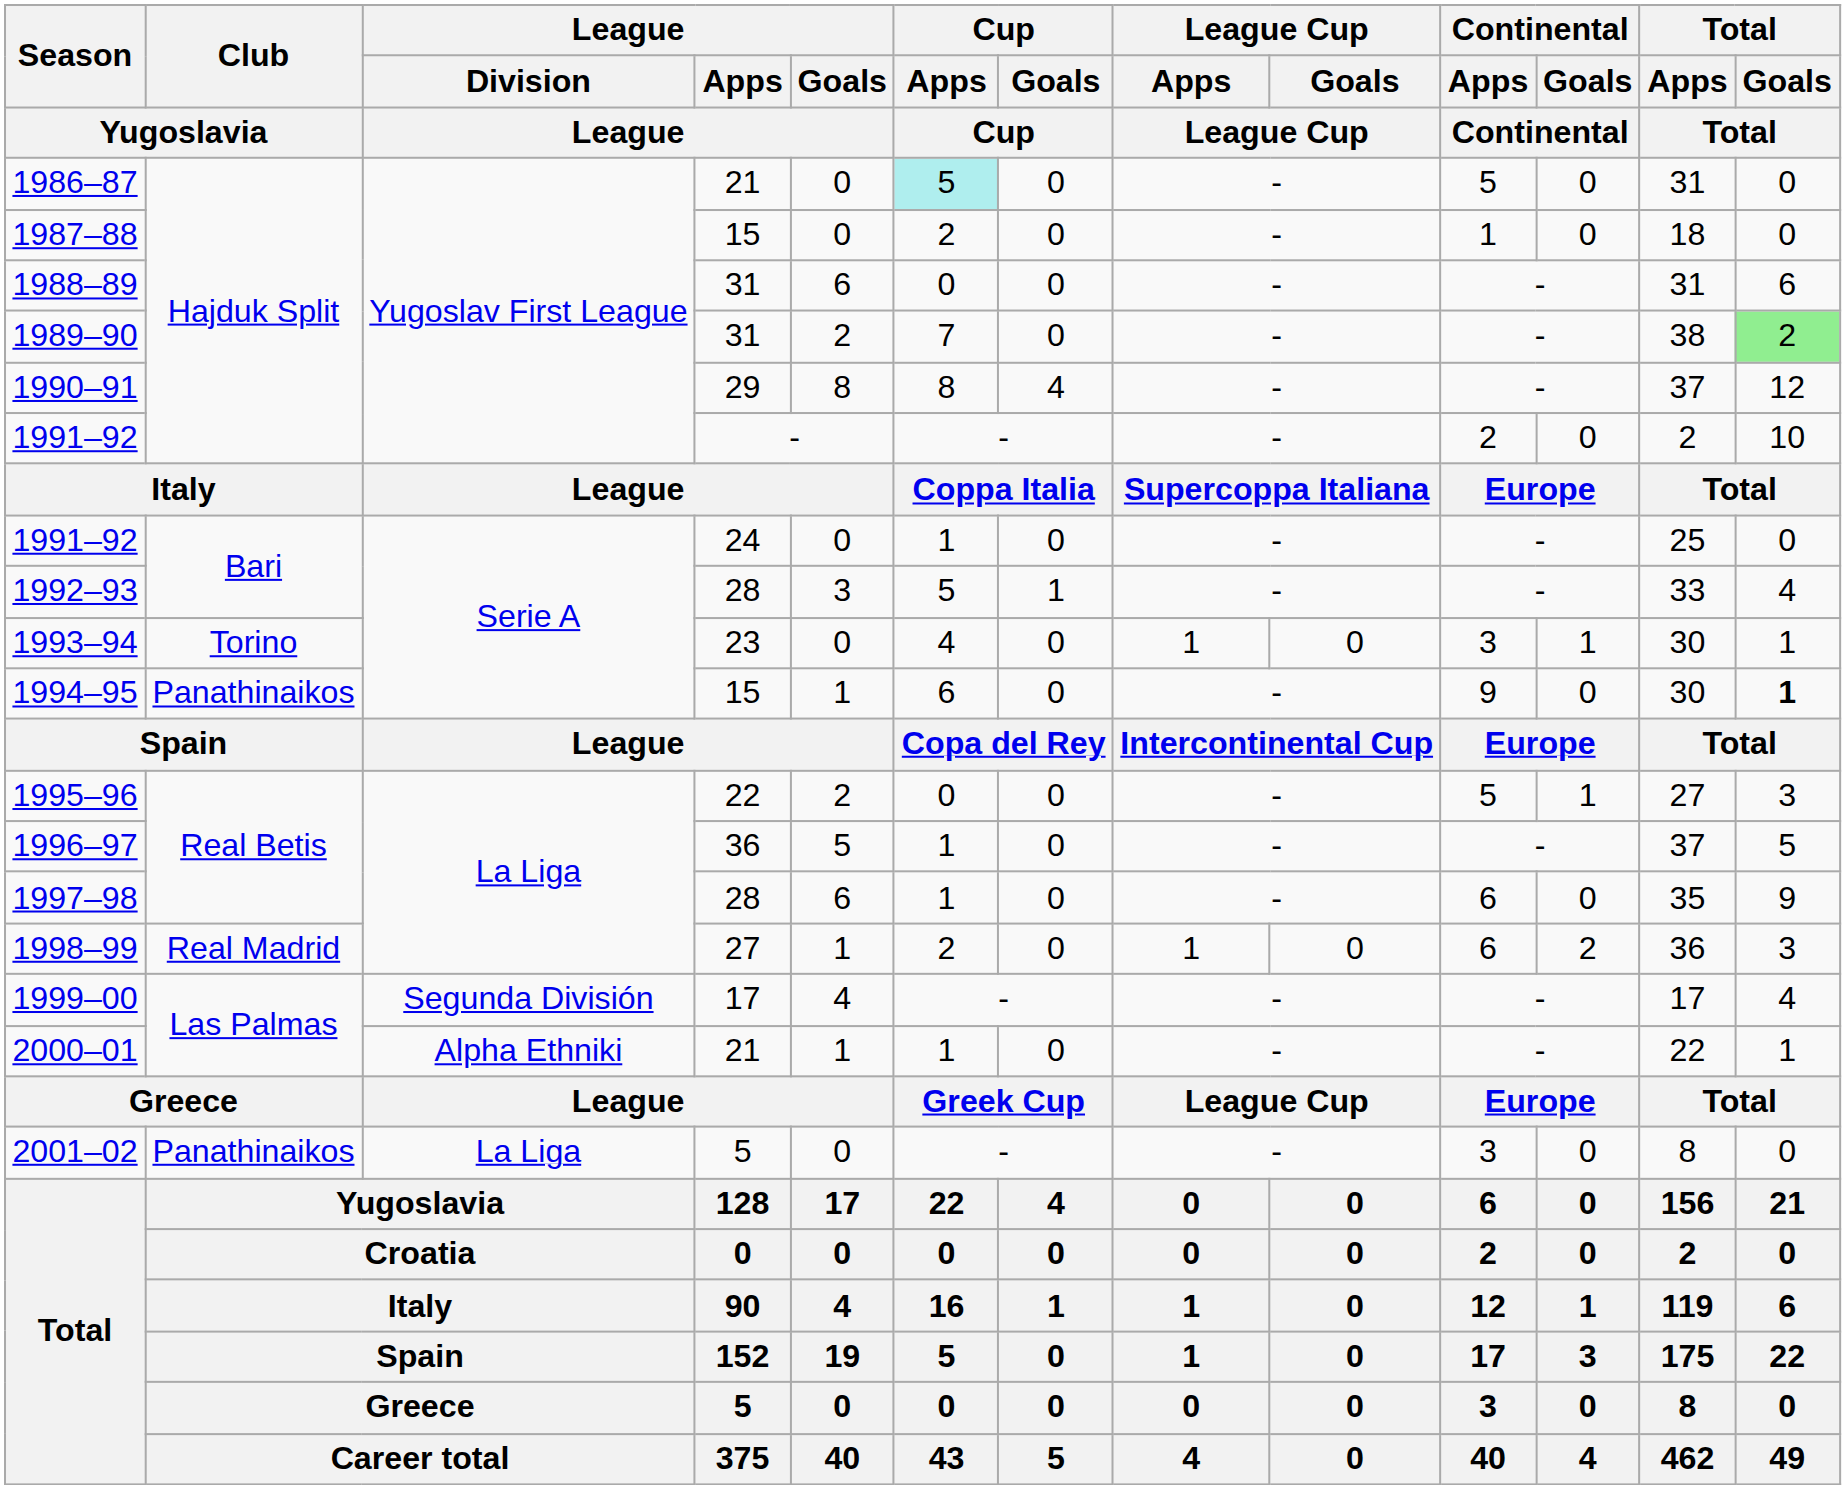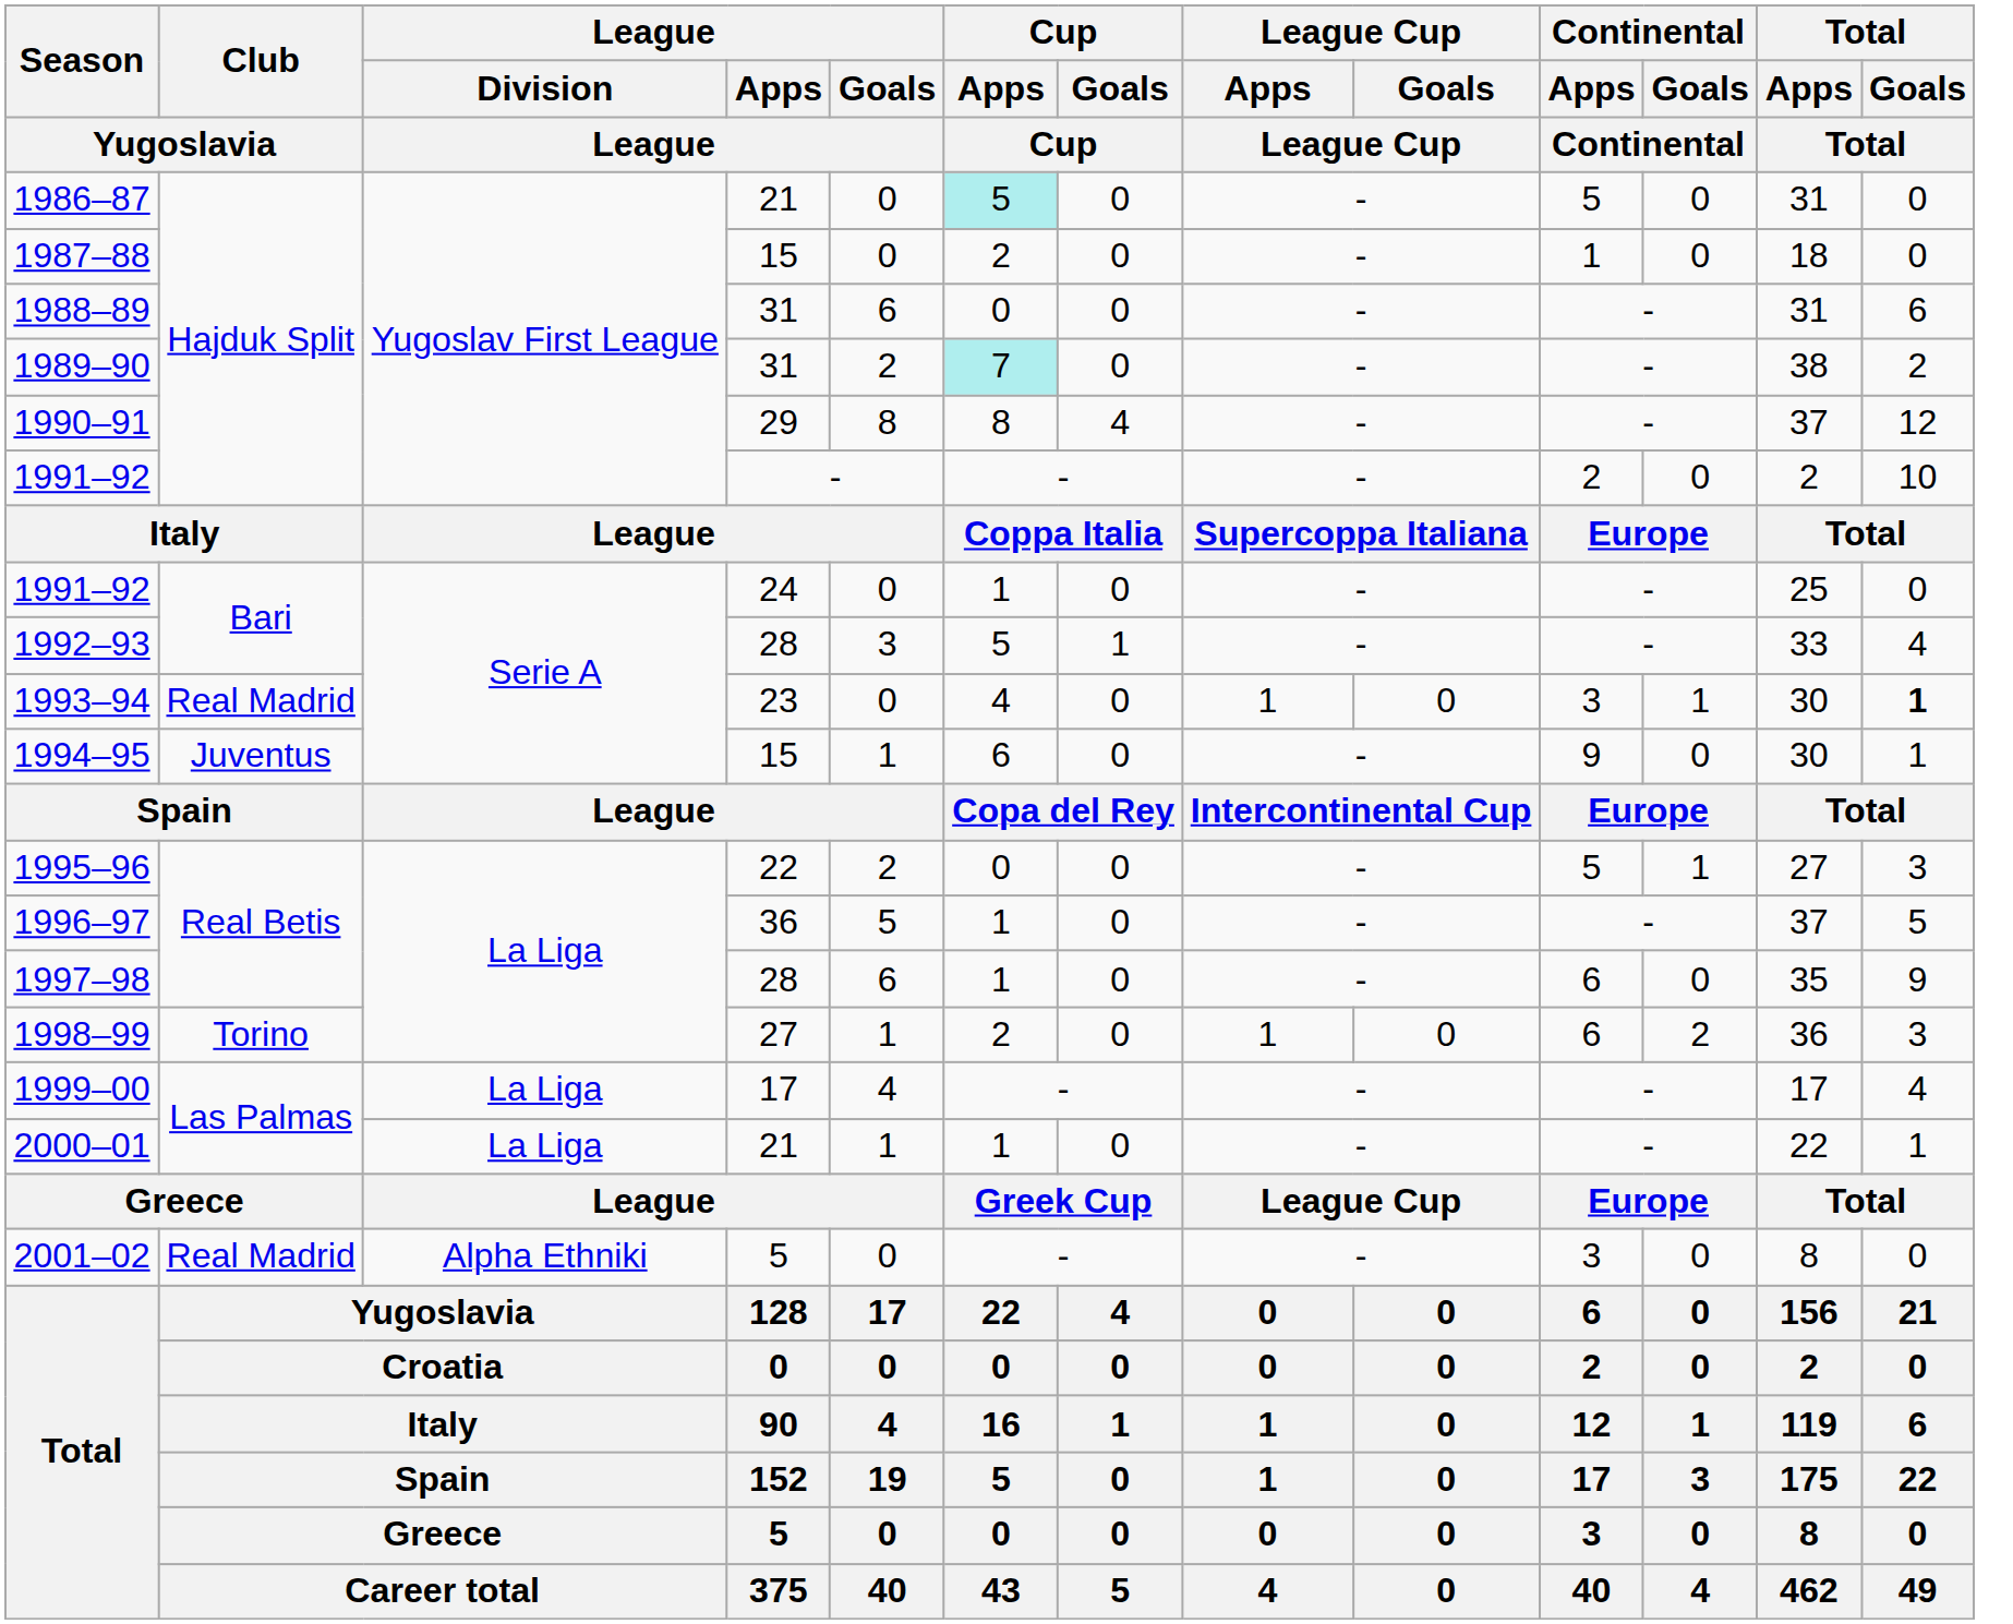 <table class="wikitable" style="text-align:center">
 <tr>
 <th rowspan="2">Season</th>
 <th rowspan="2">Club</th>
 <th colspan="3">League</th>
 <th colspan="2">Cup</th>
 <th colspan="2">League Cup</th>
 <th colspan="2">Continental</th>
 <th colspan="2">Total</th>
 </tr>
 <tr>
 <th>Division</th>
 <th>Apps</th>
 <th>Goals</th>
 <th>Apps</th>
 <th>Goals</th>
 <th>Apps</th>
 <th>Goals</th>
 <th>Apps</th>
 <th>Goals</th>
 <th>Apps</th>
 <th>Goals</th>
 </tr>
 <tr>
 <th colspan="2">Yugoslavia</th>
 <th colspan="3">League</th>
 <th colspan="2">Cup</th>
 <th colspan="2">League Cup</th>
 <th colspan="2">Continental</th>
 <th colspan="2">Total</th>
 </tr>
 <tr>
 <td><a href='#'>1986–87</a></td>
 <td rowspan="6"><a href='#'>Hajduk Split</a></td>
 <td rowspan="6"><a href='#'>Yugoslav First League</a></td>
 <td>21</td>
 <td>0</td>
 <td style="background: paleturquoise;">5</td>
 <td>0</td>
 <td colspan="2">-</td>
 <td>5</td>
 <td>0</td>
 <td>31</td>
 <td>0</td>
 </tr>
 <tr>
 <td><a href='#'>1987–88</a></td>
 <td>15</td>
 <td>0</td>
 <td>2</td>
 <td>0</td>
 <td colspan="2">-</td>
 <td>1</td>
 <td>0</td>
 <td>18</td>
 <td>0</td>
 </tr>
 <tr>
 <td><a href='#'>1988–89</a></td>
 <td>31</td>
 <td>6</td>
 <td>0</td>
 <td>0</td>
 <td colspan="2">-</td>
 <td colspan="2">-</td>
 <td>31</td>
 <td>6</td>
 </tr>
 <tr>
 <td><a href='#'>1989–90</a></td>
 <td>31</td>
 <td>2</td>
-<td>7</td>
+<td style="background: paleturquoise;">7</td>
 <td>0</td>
 <td colspan="2">-</td>
 <td colspan="2">-</td>
 <td>38</td>
-<td style="background: lightgreen;">2</td>
+<td>2</td>
 </tr>
 <tr>
 <td><a href='#'>1990–91</a></td>
 <td>29</td>
 <td>8</td>
 <td>8</td>
 <td>4</td>
 <td colspan="2">-</td>
 <td colspan="2">-</td>
 <td>37</td>
 <td>12</td>
 </tr>
 <tr>
 <td><a href='#'>1991–92</a></td>
 <td colspan="2">-</td>
 <td colspan="2">-</td>
 <td colspan="2">-</td>
 <td>2</td>
 <td>0</td>
 <td>2</td>
 <td>10</td>
 </tr>
 <tr>
 <th colspan="2">Italy</th>
 <th colspan="3">League</th>
 <th colspan="2"><a href='#'>Coppa Italia</a></th>
 <th colspan="2"><a href='#'>Supercoppa Italiana</a></th>
 <th colspan="2"><a href='#'>Europe</a></th>
 <th colspan="2">Total</th>
 </tr>
 <tr>
 <td><a href='#'>1991–92</a></td>
 <td rowspan="2"><a href='#'>Bari</a></td>
 <td rowspan="4"><a href='#'>Serie A</a></td>
 <td>24</td>
 <td>0</td>
 <td>1</td>
 <td>0</td>
 <td colspan="2">-</td>
 <td colspan="2">-</td>
 <td>25</td>
 <td>0</td>
 </tr>
 <tr>
 <td><a href='#'>1992–93</a></td>
 <td>28</td>
 <td>3</td>
 <td>5</td>
 <td>1</td>
 <td colspan="2">-</td>
 <td colspan="2">-</td>
 <td>33</td>
 <td>4</td>
 </tr>
 <tr>
 <td><a href='#'>1993–94</a></td>
-<td rowspan=1><a href='#'>Torino</a></td>
+<td rowspan=1><a href='#'>Real Madrid</a></td>
 <td>23</td>
 <td>0</td>
 <td>4</td>
 <td>0</td>
 <td>1</td>
 <td>0</td>
 <td>3</td>
 <td>1</td>
 <td>30</td>
-<td>1</td>
+<td><strong>1</strong></td>
 </tr>
 <tr>
 <td><a href='#'>1994–95</a></td>
-<td rowspan=1><a href='#'>Panathinaikos</a></td>
+<td rowspan=1><a href='#'>Juventus</a></td>
 <td>15</td>
 <td>1</td>
 <td>6</td>
 <td>0</td>
 <td colspan="2">-</td>
 <td>9</td>
 <td>0</td>
 <td>30</td>
-<td><strong>1</strong></td>
+<td>1</td>
 </tr>
 <tr>
 <th colspan="2">Spain</th>
 <th colspan="3">League</th>
 <th colspan="2"><a href='#'>Copa del Rey</a></th>
 <th colspan="2"><a href='#'>Intercontinental Cup</a></th>
 <th colspan="2"><a href='#'>Europe</a></th>
 <th colspan="2">Total</th>
 </tr>
 <tr>
 <td><a href='#'>1995–96</a></td>
 <td rowspan="3"><a href='#'>Real Betis</a></td>
 <td rowspan="4"><a href='#'>La Liga</a></td>
 <td>22</td>
 <td>2</td>
 <td>0</td>
 <td>0</td>
 <td colspan="2">-</td>
 <td>5</td>
 <td>1</td>
 <td>27</td>
 <td>3</td>
 </tr>
 <tr>
 <td><a href='#'>1996–97</a></td>
 <td>36</td>
 <td>5</td>
 <td>1</td>
 <td>0</td>
 <td colspan="2">-</td>
 <td colspan="2">-</td>
 <td>37</td>
 <td>5</td>
 </tr>
 <tr>
 <td><a href='#'>1997–98</a></td>
 <td>28</td>
 <td>6</td>
 <td>1</td>
 <td>0</td>
 <td colspan="2">-</td>
 <td>6</td>
 <td>0</td>
 <td>35</td>
 <td>9</td>
 </tr>
 <tr>
 <td><a href='#'>1998–99</a></td>
-<td rowspan=1><a href='#'>Real Madrid</a></td>
+<td rowspan=1><a href='#'>Torino</a></td>
 <td>27</td>
 <td>1</td>
 <td>2</td>
 <td>0</td>
 <td>1</td>
 <td>0</td>
 <td>6</td>
 <td>2</td>
 <td>36</td>
 <td>3</td>
 </tr>
 <tr>
 <td><a href='#'>1999–00</a></td>
 <td rowspan="2"><a href='#'>Las Palmas</a></td>
-<td rowspan=1><a href='#'>Segunda División</a></td>
+<td rowspan=1><a href='#'>La Liga</a></td>
 <td>17</td>
 <td>4</td>
 <td colspan="2">-</td>
 <td colspan="2">-</td>
 <td colspan="2">-</td>
 <td>17</td>
 <td>4</td>
 </tr>
 <tr>
 <td><a href='#'>2000–01</a></td>
-<td rowspan=1><a href='#'>Alpha Ethniki</a></td>
+<td rowspan=1><a href='#'>La Liga</a></td>
 <td>21</td>
 <td>1</td>
 <td>1</td>
 <td>0</td>
 <td colspan="2">-</td>
 <td colspan="2">-</td>
 <td>22</td>
 <td>1</td>
 </tr>
 <tr>
 <th colspan="2">Greece</th>
 <th colspan="3">League</th>
 <th colspan="2"><a href='#'>Greek Cup</a></th>
 <th colspan="2">League Cup</th>
 <th colspan="2"><a href='#'>Europe</a></th>
 <th colspan="2">Total</th>
 </tr>
 <tr>
 <td><a href='#'>2001–02</a></td>
-<td rowspan=1><a href='#'>Panathinaikos</a></td>
-<td rowspan=1><a href='#'>La Liga</a></td>
+<td rowspan=1><a href='#'>Real Madrid</a></td>
+<td rowspan=1><a href='#'>Alpha Ethniki</a></td>
 <td>5</td>
 <td>0</td>
 <td colspan="2">-</td>
 <td colspan="2">-</td>
 <td>3</td>
 <td>0</td>
 <td>8</td>
 <td>0</td>
 </tr>
 <tr>
 <th rowspan="6">Total</th>
 <th colspan="2">Yugoslavia</th>
 <th>128</th>
 <th>17</th>
 <th>22</th>
 <th>4</th>
 <th>0</th>
 <th>0</th>
 <th>6</th>
 <th>0</th>
 <th>156</th>
 <th>21</th>
 </tr>
 <tr>
 <th colspan="2">Croatia</th>
 <th>0</th>
 <th>0</th>
 <th>0</th>
 <th>0</th>
 <th>0</th>
 <th>0</th>
 <th>2</th>
 <th>0</th>
 <th>2</th>
 <th>0</th>
 </tr>
 <tr>
 <th colspan="2">Italy</th>
 <th>90</th>
 <th>4</th>
 <th>16</th>
 <th>1</th>
 <th>1</th>
 <th>0</th>
 <th>12</th>
 <th>1</th>
 <th>119</th>
 <th>6</th>
 </tr>
 <tr>
 <th colspan="2">Spain</th>
 <th>152</th>
 <th>19</th>
 <th>5</th>
 <th>0</th>
 <th>1</th>
 <th>0</th>
 <th>17</th>
 <th>3</th>
 <th>175</th>
 <th>22</th>
 </tr>
 <tr>
 <th colspan="2">Greece</th>
 <th>5</th>
 <th>0</th>
 <th>0</th>
 <th>0</th>
 <th>0</th>
 <th>0</th>
 <th>3</th>
 <th>0</th>
 <th>8</th>
 <th>0</th>
 </tr>
 <tr>
 <th colspan="2">Career total</th>
 <th>375</th>
 <th>40</th>
 <th>43</th>
 <th>5</th>
 <th>4</th>
 <th>0</th>
 <th>40</th>
 <th>4</th>
 <th>462</th>
 <th>49</th>
 </tr>
 </table>
